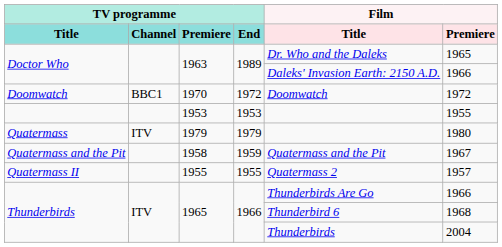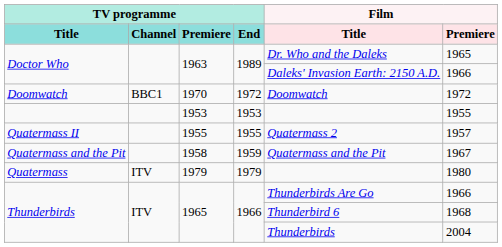 <table class="wikitable sortable">
 <tr>
 <th scope="col" colspan="4" style="background-color:#b2ece1">TV programme</th>
 <th scope="col" colspan="2" style="background-color:#FDF2F4">Film</th>
 </tr>
 <tr>
 <th scope="col" style="background-color:#8cdedc">Title</th>
 <th scope="col" style="background-color:#8cdedc">Channel</th>
 <th scope="col" style="background-color:#8cdedc">Premiere</th>
 <th scope="col" style="background-color:#8cdedc">End</th>
 <th scope="col" style="background-color:#FEE3E7">Title</th>
 <th scope="col" style="background-color:#FEE3E7">Premiere</th>
 </tr>
 <tr>
 <td rowspan="2"><em><a href='#'>Doctor Who</a></em></td>
 <td rowspan="2"></td>
 <td rowspan="2">1963</td>
 <td rowspan="2">1989</td>
 <td><em><a href='#'>Dr. Who and the Daleks</a></em></td>
 <td>1965</td>
 </tr>
 <tr>
 <td><em><a href='#'>Daleks' Invasion Earth: 2150 A.D.</a></em></td>
 <td>1966</td>
 </tr>
 <tr>
 <td><em><a href='#'>Doomwatch</a></em></td>
 <td>BBC1</td>
 <td>1970</td>
 <td>1972</td>
 <td><em><a href='#'>Doomwatch</a></em></td>
 <td>1972</td>
 </tr>
 <tr>
 <td><em></em></td>
 <td></td>
 <td>1953</td>
 <td>1953</td>
 <td><em></em></td>
 <td>1955</td>
 </tr>
 <tr>
-<td><em><a href='#'>Quatermass</a></em></td>
-<td>ITV</td>
-<td>1979</td>
-<td>1979</td>
-<td><em></em></td>
-<td>1980</td>
+<td><em><a href='#'>Quatermass II</a></em></td>
+<td></td>
+<td>1955</td>
+<td>1955</td>
+<td><em><a href='#'>Quatermass 2</a></em></td>
+<td>1957</td>
 </tr>
 <tr>
 <td><em><a href='#'>Quatermass and the Pit</a></em></td>
 <td></td>
 <td>1958</td>
 <td>1959</td>
 <td><em><a href='#'>Quatermass and the Pit</a></em></td>
 <td>1967</td>
 </tr>
 <tr>
-<td><em><a href='#'>Quatermass II</a></em></td>
-<td></td>
-<td>1955</td>
-<td>1955</td>
-<td><em><a href='#'>Quatermass 2</a></em></td>
-<td>1957</td>
+<td><em><a href='#'>Quatermass</a></em></td>
+<td>ITV</td>
+<td>1979</td>
+<td>1979</td>
+<td><em></em></td>
+<td>1980</td>
 </tr>
 <tr>
 <td rowspan="3"><em><a href='#'>Thunderbirds</a></em></td>
 <td rowspan="3">ITV</td>
 <td rowspan="3">1965</td>
 <td rowspan="3">1966</td>
 <td><em><a href='#'>Thunderbirds Are Go</a></em></td>
 <td>1966</td>
 </tr>
 <tr>
 <td><em><a href='#'>Thunderbird 6</a></em></td>
 <td>1968</td>
 </tr>
 <tr>
 <td><em><a href='#'>Thunderbirds</a></em></td>
 <td>2004</td>
 </tr>
 </table>
